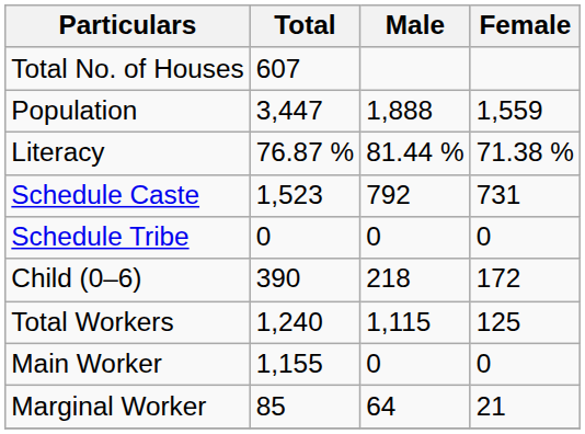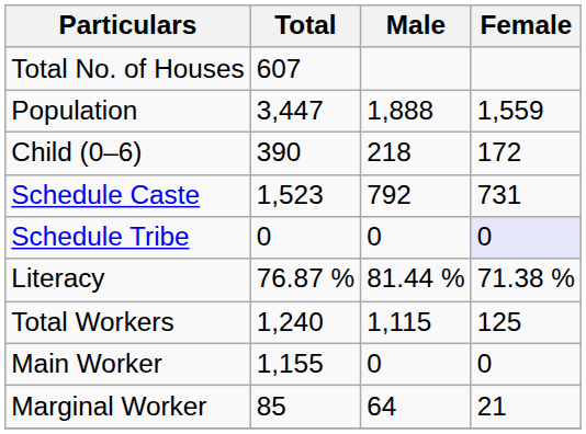 <table class="wikitable sortable">
 <tr>
 <th>Particulars</th>
 <th>Total</th>
 <th>Male</th>
 <th>Female</th>
 </tr>
 <tr>
 <td>Total No. of Houses</td>
 <td>607</td>
 <td></td>
 <td></td>
 </tr>
 <tr>
 <td>Population</td>
 <td>3,447</td>
 <td>1,888</td>
 <td>1,559</td>
 </tr>
 <tr>
-<td>Literacy</td>
-<td>76.87    %</td>
-<td>81.44    %</td>
-<td>71.38    %</td>
+<td>Child (0–6)</td>
+<td>390</td>
+<td>218</td>
+<td>172</td>
 </tr>
 <tr>
 <td><a href='#'>Schedule Caste</a></td>
 <td>1,523</td>
 <td>792</td>
 <td>731</td>
 </tr>
 <tr>
 <td><a href='#'>Schedule Tribe</a></td>
 <td>0</td>
 <td>0</td>
-<td>0</td>
+<td style="background: lavender;">0</td>
 </tr>
 <tr>
-<td>Child (0–6)</td>
-<td>390</td>
-<td>218</td>
-<td>172</td>
+<td>Literacy</td>
+<td>76.87    %</td>
+<td>81.44    %</td>
+<td>71.38    %</td>
 </tr>
 <tr>
 <td>Total Workers</td>
 <td>1,240</td>
 <td>1,115</td>
 <td>125</td>
 </tr>
 <tr>
 <td>Main Worker</td>
 <td>1,155</td>
 <td>0</td>
 <td>0</td>
 </tr>
 <tr>
 <td>Marginal Worker</td>
 <td>85</td>
 <td>64</td>
 <td>21</td>
 </tr>
 <tr>
 </tr>
 </table>
